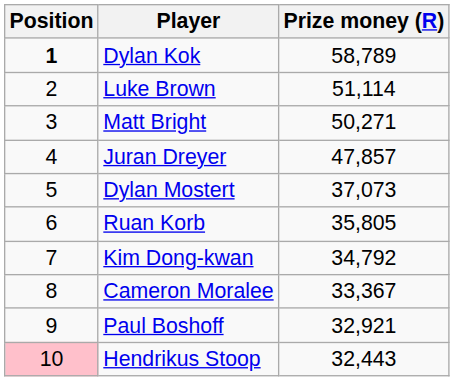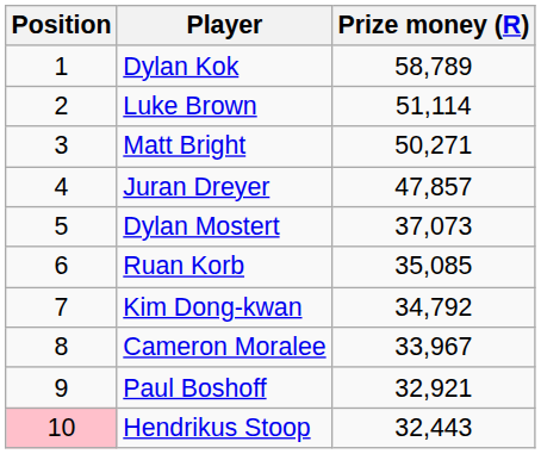 <table class=wikitable>
 <tr>
 <th>Position</th>
 <th>Player</th>
 <th>Prize money (<a href='#'>R</a>)</th>
 </tr>
 <tr>
-<td align=center><strong>1</strong></td>
+<td align=center>1</td>
 <td> <a href='#'>Dylan Kok</a></td>
 <td align=center>58,789</td>
 </tr>
 <tr>
 <td align=center>2</td>
 <td> <a href='#'>Luke Brown</a></td>
 <td align=center>51,114</td>
 </tr>
 <tr>
 <td align=center>3</td>
 <td> <a href='#'>Matt Bright</a></td>
 <td align=center>50,271</td>
 </tr>
 <tr>
 <td align=center>4</td>
 <td> <a href='#'>Juran Dreyer</a></td>
 <td align=center>47,857</td>
 </tr>
 <tr>
 <td align=center>5</td>
 <td> <a href='#'>Dylan Mostert</a></td>
 <td align=center>37,073</td>
 </tr>
 <tr>
 <td align=center>6</td>
 <td> <a href='#'>Ruan Korb</a></td>
-<td align=center>35,805</td>
+<td align=center>35,085</td>
 </tr>
 <tr>
 <td align=center>7</td>
 <td> <a href='#'>Kim Dong-kwan</a></td>
 <td align=center>34,792</td>
 </tr>
 <tr>
 <td align=center>8</td>
 <td> <a href='#'>Cameron Moralee</a></td>
-<td align=center>33,367</td>
+<td align=center>33,967</td>
 </tr>
 <tr>
 <td align=center>9</td>
 <td> <a href='#'>Paul Boshoff</a></td>
 <td align=center>32,921</td>
 </tr>
 <tr>
 <td align=center style="background: pink;">10</td>
 <td> <a href='#'>Hendrikus Stoop</a></td>
 <td align=center>32,443</td>
 </tr>
 </table>
